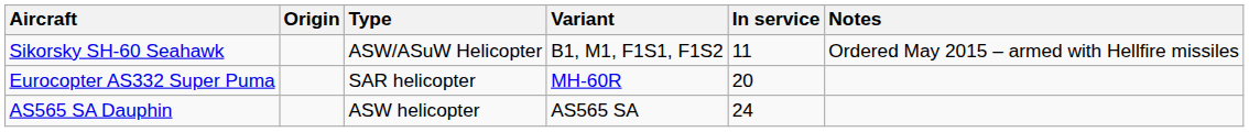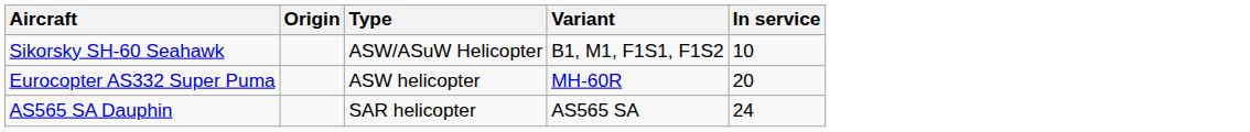 <table class="wikitable">
 <tr>
 <th style="text-align: left;">Aircraft</th>
 <th style="text-align: left;">Origin</th>
 <th style="text-align: left;">Type</th>
 <th style="text-align: left;">Variant</th>
 <th style="text-align: left;">In service</th>
-<th style="text-align: left;">Notes</th>
 </tr>
 <tr>
 <td><a href='#'>Sikorsky SH-60 Seahawk</a></td>
 <td></td>
 <td>ASW/ASuW Helicopter</td>
 <td>B1, M1, F1S1, F1S2</td>
-<td>11</td>
-<td>Ordered May 2015 – armed with Hellfire missiles</td>
+<td>10</td>
 </tr>
 <tr>
 <td><a href='#'>Eurocopter AS332 Super Puma</a></td>
 <td></td>
-<td>SAR helicopter</td>
+<td>ASW helicopter</td>
 <td><a href='#'>MH-60R</a></td>
 <td>20</td>
-<td></td>
 </tr>
 <tr>
 <td><a href='#'>AS565 SA Dauphin</a></td>
 <td></td>
-<td>ASW helicopter</td>
+<td>SAR helicopter</td>
 <td>AS565 SA</td>
 <td>24</td>
-<td></td>
 </tr>
 </table>
